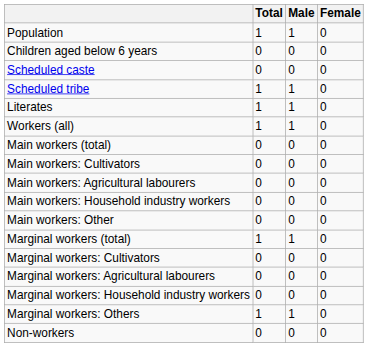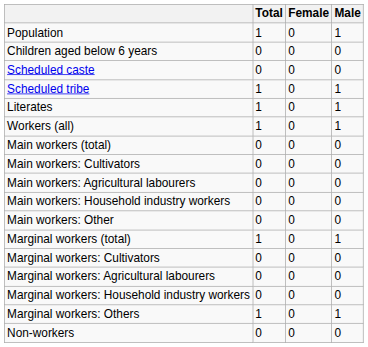 <table class="wikitable sortable">
 <tr>
 <th></th>
 <th>Total</th>
+<th>Female</th>
 <th>Male</th>
-<th>Female</th>
 </tr>
 <tr>
 <td>Population</td>
 <td>1</td>
+<td>0</td>
 <td>1</td>
-<td>0</td>
 </tr>
 <tr>
 <td>Children aged below 6 years</td>
 <td>0</td>
 <td>0</td>
 <td>0</td>
 </tr>
 <tr>
 <td><a href='#'>Scheduled caste</a></td>
 <td>0</td>
 <td>0</td>
 <td>0</td>
 </tr>
 <tr>
 <td><a href='#'>Scheduled tribe</a></td>
 <td>1</td>
+<td>0</td>
 <td>1</td>
-<td>0</td>
 </tr>
 <tr>
 <td>Literates</td>
 <td>1</td>
+<td>0</td>
 <td>1</td>
-<td>0</td>
 </tr>
 <tr>
 <td>Workers (all)</td>
 <td>1</td>
+<td>0</td>
 <td>1</td>
-<td>0</td>
 </tr>
 <tr>
 <td>Main workers (total)</td>
 <td>0</td>
 <td>0</td>
 <td>0</td>
 </tr>
 <tr>
 <td>Main workers: Cultivators</td>
 <td>0</td>
 <td>0</td>
 <td>0</td>
 </tr>
 <tr>
 <td>Main workers: Agricultural labourers</td>
 <td>0</td>
 <td>0</td>
 <td>0</td>
 </tr>
 <tr>
 <td>Main workers: Household industry workers</td>
 <td>0</td>
 <td>0</td>
 <td>0</td>
 </tr>
 <tr>
 <td>Main workers: Other</td>
 <td>0</td>
 <td>0</td>
 <td>0</td>
 </tr>
 <tr>
 <td>Marginal workers (total)</td>
 <td>1</td>
+<td>0</td>
 <td>1</td>
-<td>0</td>
 </tr>
 <tr>
 <td>Marginal workers: Cultivators</td>
 <td>0</td>
 <td>0</td>
 <td>0</td>
 </tr>
 <tr>
 <td>Marginal workers: Agricultural labourers</td>
 <td>0</td>
 <td>0</td>
 <td>0</td>
 </tr>
 <tr>
 <td>Marginal workers: Household industry workers</td>
 <td>0</td>
 <td>0</td>
 <td>0</td>
 </tr>
 <tr>
 <td>Marginal workers: Others</td>
 <td>1</td>
+<td>0</td>
 <td>1</td>
-<td>0</td>
 </tr>
 <tr>
 <td>Non-workers</td>
 <td>0</td>
 <td>0</td>
 <td>0</td>
 </tr>
 </table>
